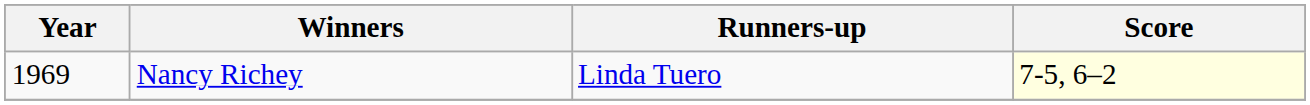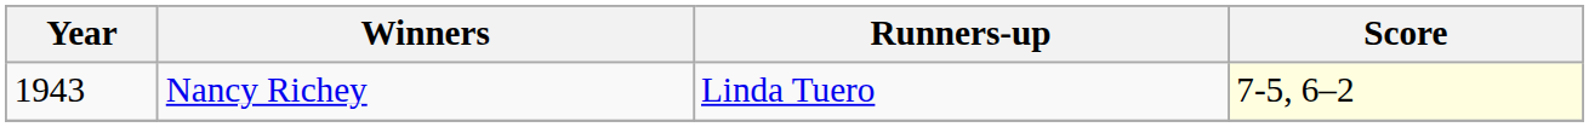 <table class="wikitable" style="font-size:98%;">
 <tr>
 <th style="width:60px;">Year</th>
 <th style="width:230px;">Winners</th>
 <th style="width:230px;">Runners-up</th>
 <th style="width:150px;">Score</th>
 </tr>
 <tr>
-<td>1969</td>
+<td>1943</td>
 <td> <a href='#'>Nancy Richey</a></td>
 <td> <a href='#'>Linda Tuero</a></td>
 <td style="background: lightyellow;">7-5, 6–2</td>
 </tr>
 <tr>
 </tr>
 </table>
